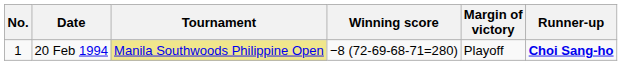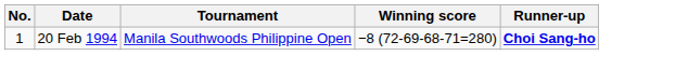 <table class="wikitable" style="font-size:95%;">
 <tr>
 <th>No.</th>
 <th>Date</th>
 <th>Tournament</th>
 <th>Winning score</th>
-<th>Margin of<br>victory</th>
 <th>Runner-up</th>
 </tr>
 <tr>
 <td align=center>1</td>
 <td align=right>20 Feb <a href='#'>1994</a></td>
-<td style="background: khaki;"><a href='#'>Manila Southwoods Philippine Open</a></td>
+<td><a href='#'>Manila Southwoods Philippine Open</a></td>
 <td>−8 (72-69-68-71=280)</td>
-<td>Playoff</td>
 <td><strong> <a href='#'>Choi Sang-ho</a></strong></td>
 </tr>
 </table>
